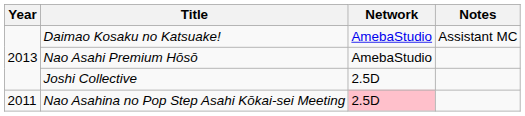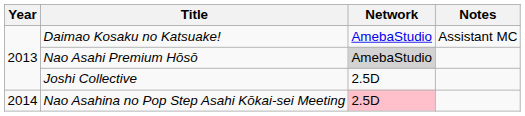 <table class="wikitable">
 <tr>
 <th>Year</th>
 <th>Title</th>
 <th>Network</th>
 <th>Notes</th>
 </tr>
 <tr>
 <td rowspan="3">2013</td>
 <td><em>Daimao Kosaku no Katsuake!</em></td>
 <td><a href='#'>AmebaStudio</a></td>
 <td>Assistant MC</td>
 </tr>
 <tr>
 <td><em>Nao Asahi Premium Hōsō</em></td>
-<td>AmebaStudio</td>
+<td style="background: lightgrey;">AmebaStudio</td>
 <td></td>
 </tr>
 <tr>
 <td><em>Joshi Collective</em></td>
 <td>2.5D</td>
 <td></td>
 </tr>
 <tr>
-<td>2011</td>
+<td>2014</td>
 <td><em>Nao Asahina no Pop Step Asahi Kōkai-sei Meeting</em></td>
 <td style="background: pink;">2.5D</td>
 <td></td>
 </tr>
 </table>
